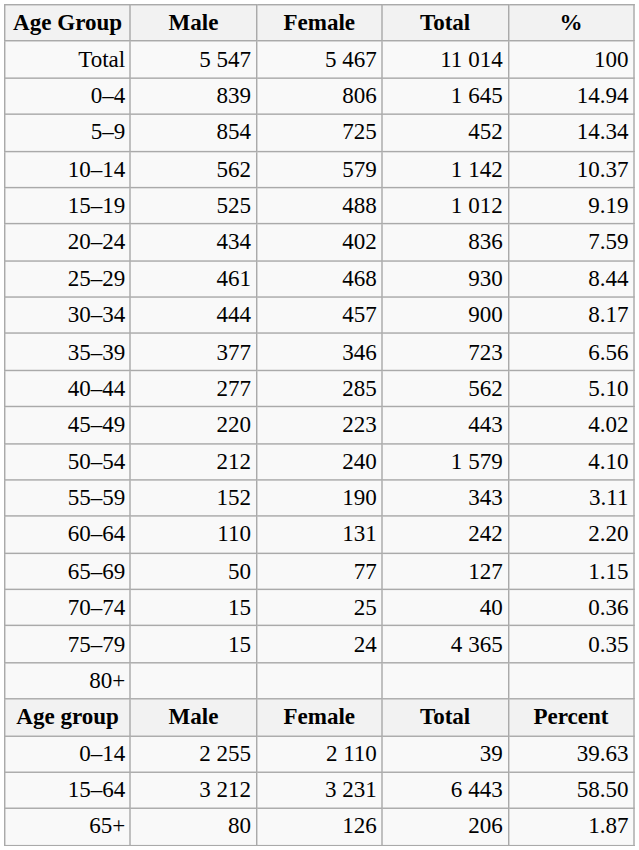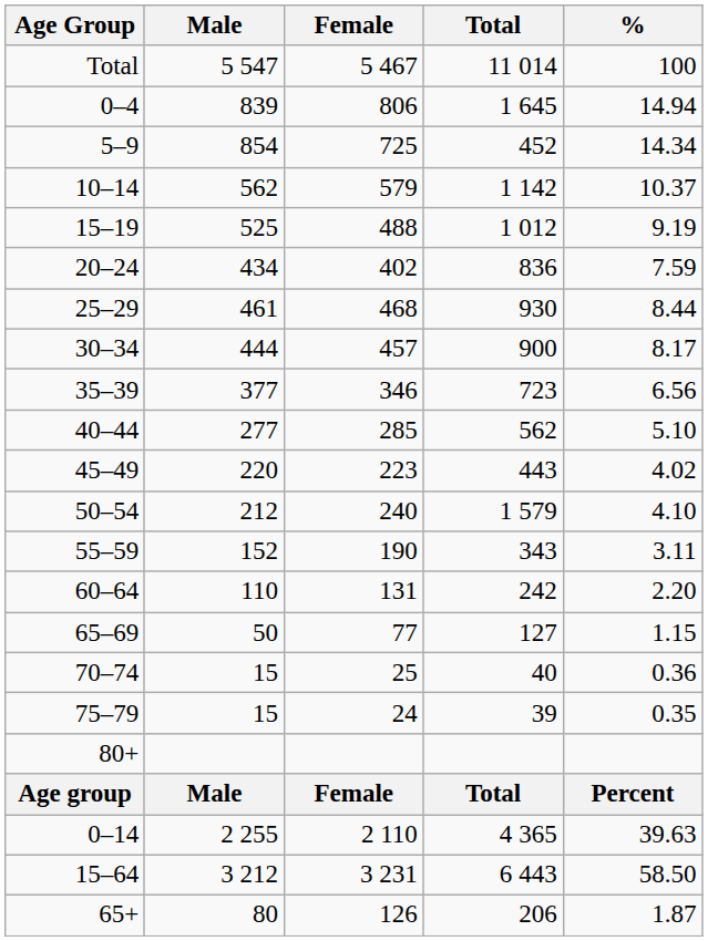 <table class="wikitable">
 <tr>
 <th width="80pt">Age Group</th>
 <th width="80pt">Male</th>
 <th width="80pt">Female</th>
 <th width="80pt">Total</th>
 <th width="80pt">%</th>
 </tr>
 <tr>
 <td align="right">Total</td>
 <td align="right">5 547</td>
 <td align="right">5 467</td>
 <td align="right">11 014</td>
 <td align="right">100</td>
 </tr>
 <tr>
 <td align="right">0–4</td>
 <td align="right">839</td>
 <td align="right">806</td>
 <td align="right">1 645</td>
 <td align="right">14.94</td>
 </tr>
 <tr>
 <td align="right">5–9</td>
 <td align="right">854</td>
 <td align="right">725</td>
 <td align="right">452</td>
 <td align="right">14.34</td>
 </tr>
 <tr>
 <td align="right">10–14</td>
 <td align="right">562</td>
 <td align="right">579</td>
 <td align="right">1 142</td>
 <td align="right">10.37</td>
 </tr>
 <tr>
 <td align="right">15–19</td>
 <td align="right">525</td>
 <td align="right">488</td>
 <td align="right">1 012</td>
 <td align="right">9.19</td>
 </tr>
 <tr>
 <td align="right">20–24</td>
 <td align="right">434</td>
 <td align="right">402</td>
 <td align="right">836</td>
 <td align="right">7.59</td>
 </tr>
 <tr>
 <td align="right">25–29</td>
 <td align="right">461</td>
 <td align="right">468</td>
 <td align="right">930</td>
 <td align="right">8.44</td>
 </tr>
 <tr>
 <td align="right">30–34</td>
 <td align="right">444</td>
 <td align="right">457</td>
 <td align="right">900</td>
 <td align="right">8.17</td>
 </tr>
 <tr>
 <td align="right">35–39</td>
 <td align="right">377</td>
 <td align="right">346</td>
 <td align="right">723</td>
 <td align="right">6.56</td>
 </tr>
 <tr>
 <td align="right">40–44</td>
 <td align="right">277</td>
 <td align="right">285</td>
 <td align="right">562</td>
 <td align="right">5.10</td>
 </tr>
 <tr>
 <td align="right">45–49</td>
 <td align="right">220</td>
 <td align="right">223</td>
 <td align="right">443</td>
 <td align="right">4.02</td>
 </tr>
 <tr>
 <td align="right">50–54</td>
 <td align="right">212</td>
 <td align="right">240</td>
 <td align="right">1 579</td>
 <td align="right">4.10</td>
 </tr>
 <tr>
 <td align="right">55–59</td>
 <td align="right">152</td>
 <td align="right">190</td>
 <td align="right">343</td>
 <td align="right">3.11</td>
 </tr>
 <tr>
 <td align="right">60–64</td>
 <td align="right">110</td>
 <td align="right">131</td>
 <td align="right">242</td>
 <td align="right">2.20</td>
 </tr>
 <tr>
 <td align="right">65–69</td>
 <td align="right">50</td>
 <td align="right">77</td>
 <td align="right">127</td>
 <td align="right">1.15</td>
 </tr>
 <tr>
 <td align="right">70–74</td>
 <td align="right">15</td>
 <td align="right">25</td>
 <td align="right">40</td>
 <td align="right">0.36</td>
 </tr>
 <tr>
 <td align="right">75–79</td>
 <td align="right">15</td>
 <td align="right">24</td>
-<td align="right">4 365</td>
+<td align="right">39</td>
 <td align="right">0.35</td>
 </tr>
 <tr>
 <td align="right">80+</td>
 <td align="right"></td>
 <td align="right"></td>
 <td align="right"></td>
 <td align="right"></td>
 </tr>
 <tr>
 <th width="50">Age group</th>
 <th width="80pt">Male</th>
 <th width="80">Female</th>
 <th width="80">Total</th>
 <th width="50">Percent</th>
 </tr>
 <tr>
 <td align="right">0–14</td>
 <td align="right">2 255</td>
 <td align="right">2 110</td>
-<td align="right">39</td>
+<td align="right">4 365</td>
 <td align="right">39.63</td>
 </tr>
 <tr>
 <td align="right">15–64</td>
 <td align="right">3 212</td>
 <td align="right">3 231</td>
 <td align="right">6 443</td>
 <td align="right">58.50</td>
 </tr>
 <tr>
 <td align="right">65+</td>
 <td align="right">80</td>
 <td align="right">126</td>
 <td align="right">206</td>
 <td align="right">1.87</td>
 </tr>
 <tr>
 </tr>
 </table>
